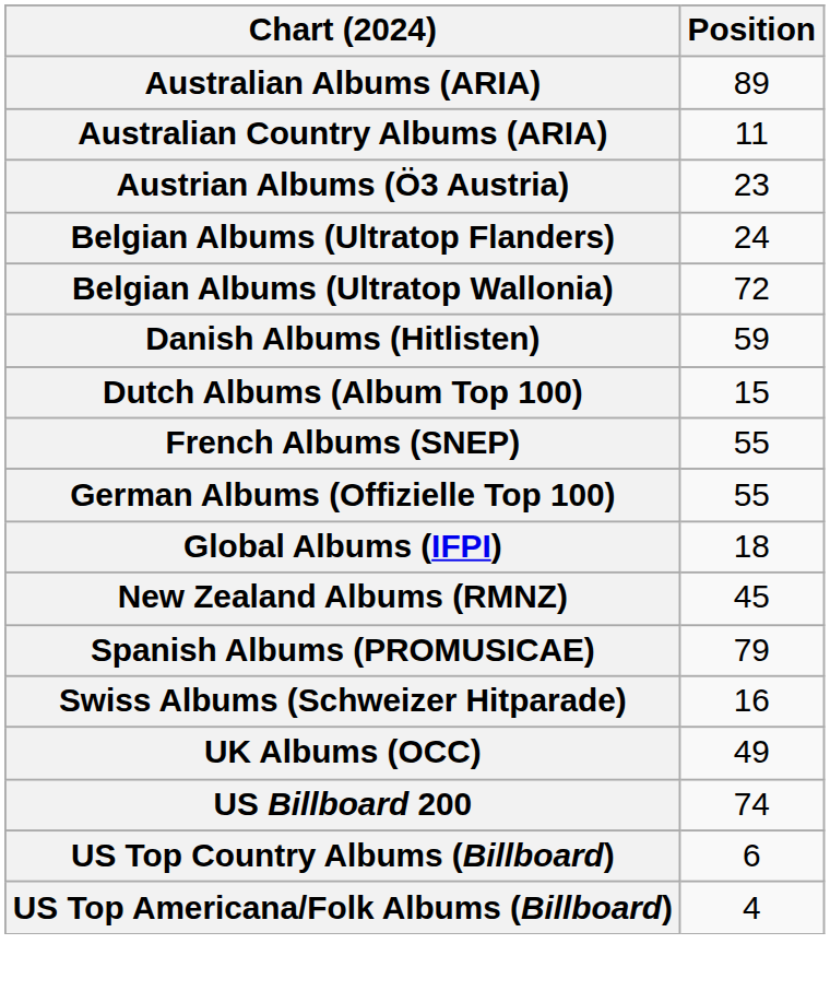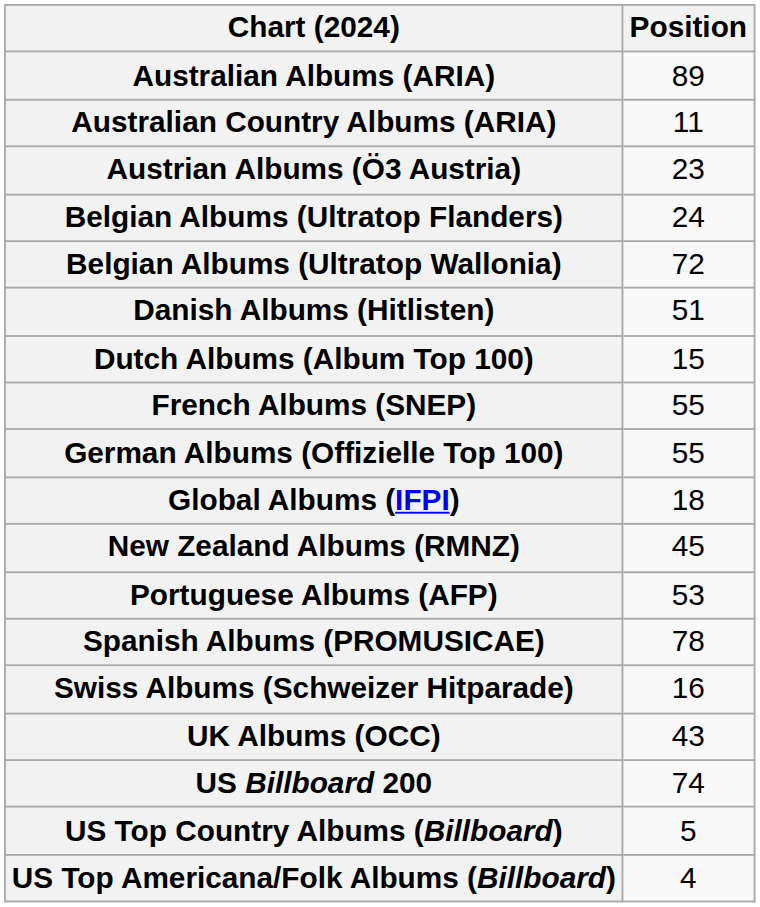 <table class="wikitable sortable plainrowheaders" style="text-align:center">
 <tr>
 <th scope="col">Chart (2024)</th>
 <th scope="col">Position</th>
 </tr>
 <tr>
 <th scope="row">Australian Albums (ARIA)</th>
 <td>89</td>
 </tr>
 <tr>
 <th scope="row">Australian Country Albums (ARIA)</th>
 <td>11</td>
 </tr>
 <tr>
 <th scope="row">Austrian Albums (Ö3 Austria)</th>
 <td>23</td>
 </tr>
 <tr>
 <th scope="row">Belgian Albums (Ultratop Flanders)</th>
 <td>24</td>
 </tr>
 <tr>
 <th scope="row">Belgian Albums (Ultratop Wallonia)</th>
 <td>72</td>
 </tr>
 <tr>
 <th scope="row">Danish Albums (Hitlisten)</th>
-<td>59</td>
+<td>51</td>
 </tr>
 <tr>
 <th scope="row">Dutch Albums (Album Top 100)</th>
 <td>15</td>
 </tr>
 <tr>
 <th scope="row">French Albums (SNEP)</th>
 <td>55</td>
 </tr>
 <tr>
 <th scope="row">German Albums (Offizielle Top 100)</th>
 <td>55</td>
 </tr>
 <tr>
 <th scope="row">Global Albums (<a href='#'>IFPI</a>)</th>
 <td>18</td>
 </tr>
 <tr>
 <th scope="row">New Zealand Albums (RMNZ)</th>
 <td>45</td>
 </tr>
 <tr>
+<th scope="row">Portuguese Albums (AFP)</th>
+<td>53</td>
+</tr>
+<tr>
 <th scope="row">Spanish Albums (PROMUSICAE)</th>
-<td>79</td>
+<td>78</td>
 </tr>
 <tr>
 <th scope="row">Swiss Albums (Schweizer Hitparade)</th>
 <td>16</td>
 </tr>
 <tr>
 <th scope="row">UK Albums (OCC)</th>
-<td>49</td>
+<td>43</td>
 </tr>
 <tr>
 <th scope="row">US <em>Billboard</em> 200</th>
 <td>74</td>
 </tr>
 <tr>
 <th scope="row">US Top Country Albums (<em>Billboard</em>)</th>
-<td>6</td>
+<td>5</td>
 </tr>
 <tr>
 <th scope="row">US Top Americana/Folk Albums (<em>Billboard</em>)</th>
 <td>4</td>
 </tr>
 </table>
